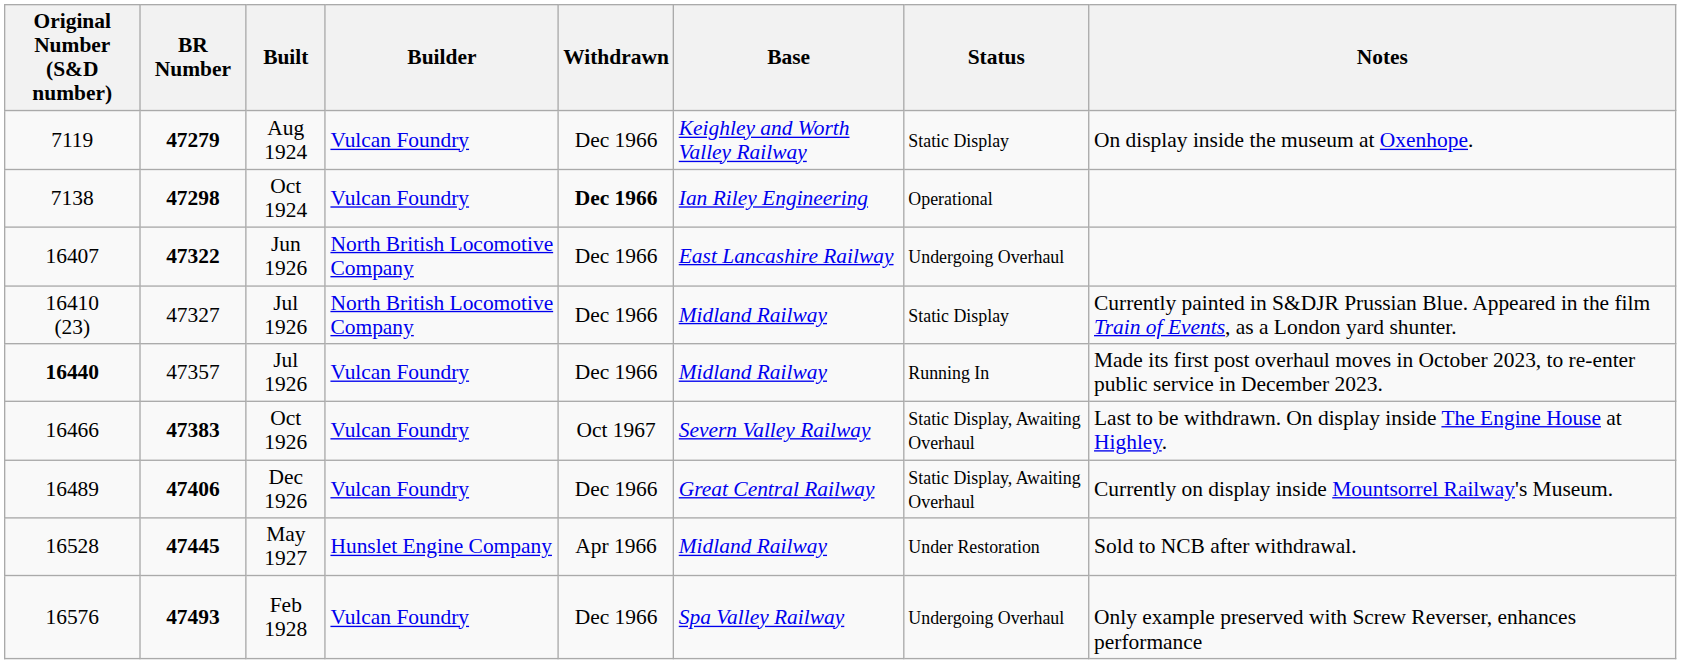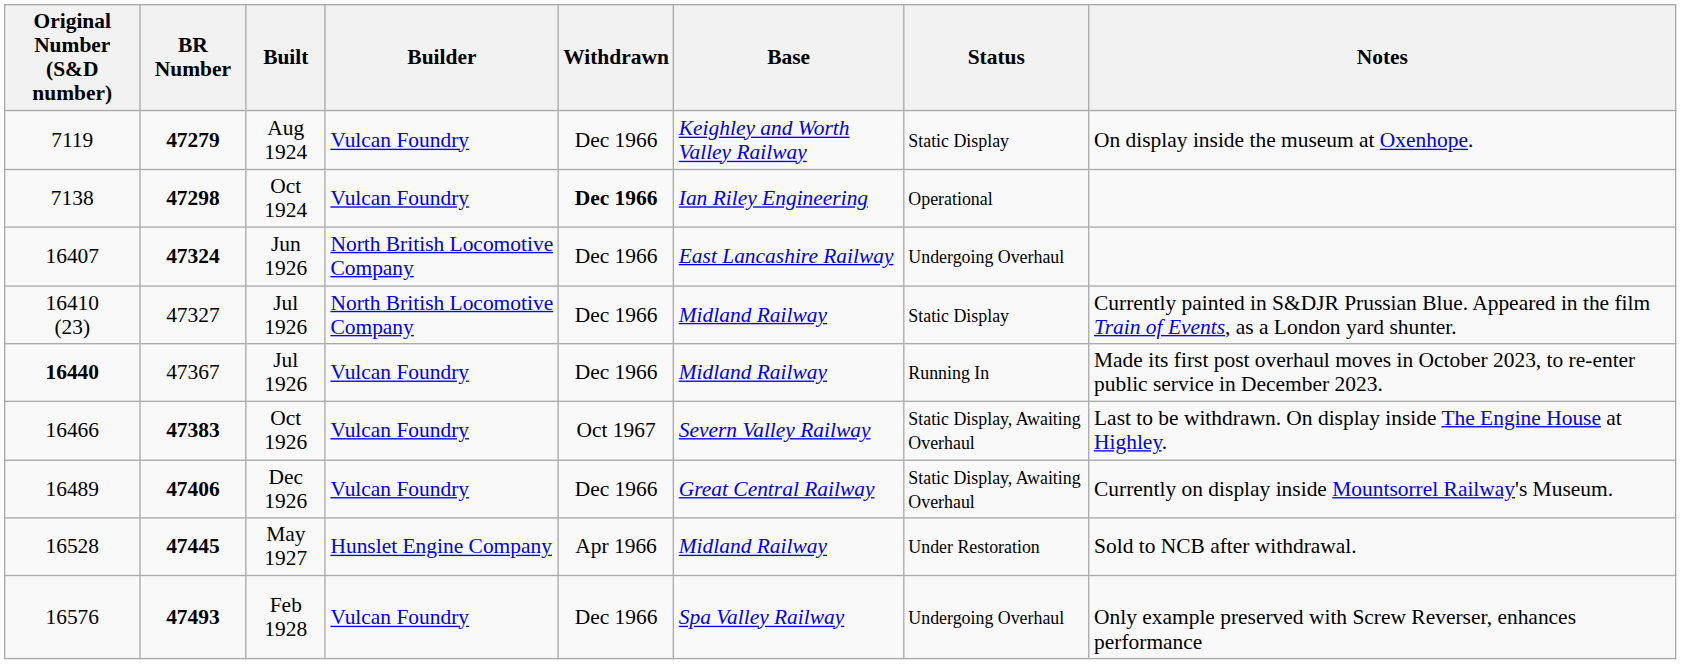 <table class="wikitable">
 <tr>
 <th>Original Number<br>(S&D number)</th>
 <th>BR Number</th>
 <th>Built</th>
 <th>Builder</th>
 <th>Withdrawn</th>
 <th>Base</th>
 <th>Status</th>
 <th>Notes</th>
 </tr>
 <tr>
 <td align=center>7119</td>
 <td align=center><strong>47279</strong></td>
 <td align=center>Aug 1924</td>
 <td><a href='#'>Vulcan Foundry</a></td>
 <td align=center>Dec 1966</td>
 <td><em><a href='#'>Keighley and Worth Valley Railway</a></em></td>
 <td><small>Static Display</small></td>
 <td>On display inside the museum at <a href='#'>Oxenhope</a>.</td>
 </tr>
 <tr>
 <td align=center>7138</td>
 <td align=center><strong>47298</strong></td>
 <td align=center>Oct 1924</td>
 <td><a href='#'>Vulcan Foundry</a></td>
 <td align=center><strong>Dec 1966</strong></td>
 <td><em><a href='#'>Ian Riley Engineering</a></em></td>
 <td><small>Operational</small></td>
 <td></td>
 </tr>
 <tr>
 <td align=center>16407</td>
-<td align=center><strong>47322</strong></td>
+<td align=center><strong>47324</strong></td>
 <td align=center>Jun 1926</td>
 <td><a href='#'>North British Locomotive Company</a></td>
 <td align=center>Dec 1966</td>
 <td><em><a href='#'>East Lancashire Railway</a></em></td>
 <td><small>Undergoing Overhaul</small></td>
 <td></td>
 </tr>
 <tr>
 <td align=center>16410<br>(23)</td>
 <td align=center>47327</td>
 <td align=center>Jul 1926</td>
 <td><a href='#'>North British Locomotive Company</a></td>
 <td align=center>Dec 1966</td>
 <td><em><a href='#'>Midland Railway</a></em></td>
 <td><small>Static Display</small></td>
 <td>Currently painted in S&DJR Prussian Blue. Appeared in the film <em><a href='#'>Train of Events</a></em>, as a London yard shunter.</td>
 </tr>
 <tr>
 <td align=center><strong>16440</strong></td>
-<td align=center>47357</td>
+<td align=center>47367</td>
 <td align=center>Jul 1926</td>
 <td><a href='#'>Vulcan Foundry</a></td>
 <td align=center>Dec 1966</td>
 <td><em><a href='#'>Midland Railway</a></em></td>
 <td><small>Running In</small></td>
 <td>Made its first post overhaul moves in October 2023, to re-enter public service in December 2023.</td>
 </tr>
 <tr>
 <td align=center>16466</td>
 <td align=center><strong>47383</strong></td>
 <td align=center>Oct 1926</td>
 <td><a href='#'>Vulcan Foundry</a></td>
 <td align=center>Oct 1967</td>
 <td><em><a href='#'>Severn Valley Railway</a></em></td>
 <td><small>Static Display, Awaiting Overhaul</small></td>
 <td>Last to be withdrawn. On display inside <a href='#'>The Engine House</a> at <a href='#'>Highley</a>.</td>
 </tr>
 <tr>
 <td align=center>16489</td>
 <td align=center><strong>47406</strong></td>
 <td align=center>Dec 1926</td>
 <td><a href='#'>Vulcan Foundry</a></td>
 <td align=center>Dec 1966</td>
 <td><em><a href='#'>Great Central Railway</a></em></td>
 <td><small>Static Display, Awaiting Overhaul</small></td>
 <td>Currently on display inside <a href='#'>Mountsorrel Railway</a>'s Museum.</td>
 </tr>
 <tr>
 <td align=center>16528</td>
 <td align=center><strong>47445</strong></td>
 <td align=center>May 1927</td>
 <td><a href='#'>Hunslet Engine Company</a></td>
 <td align=center>Apr 1966</td>
 <td><em><a href='#'>Midland Railway</a></em></td>
 <td><small>Under Restoration</small></td>
 <td>Sold to NCB after withdrawal.</td>
 </tr>
 <tr>
 <td align=center>16576</td>
 <td align=center><strong>47493</strong></td>
 <td align=center>Feb 1928</td>
 <td><a href='#'>Vulcan Foundry</a></td>
 <td align=center>Dec 1966</td>
 <td><em><a href='#'>Spa Valley Railway</a></em></td>
 <td><small>Undergoing Overhaul</small></td>
 <td><br>Only example preserved with Screw Reverser, enhances performance</td>
 </tr>
 </table>
